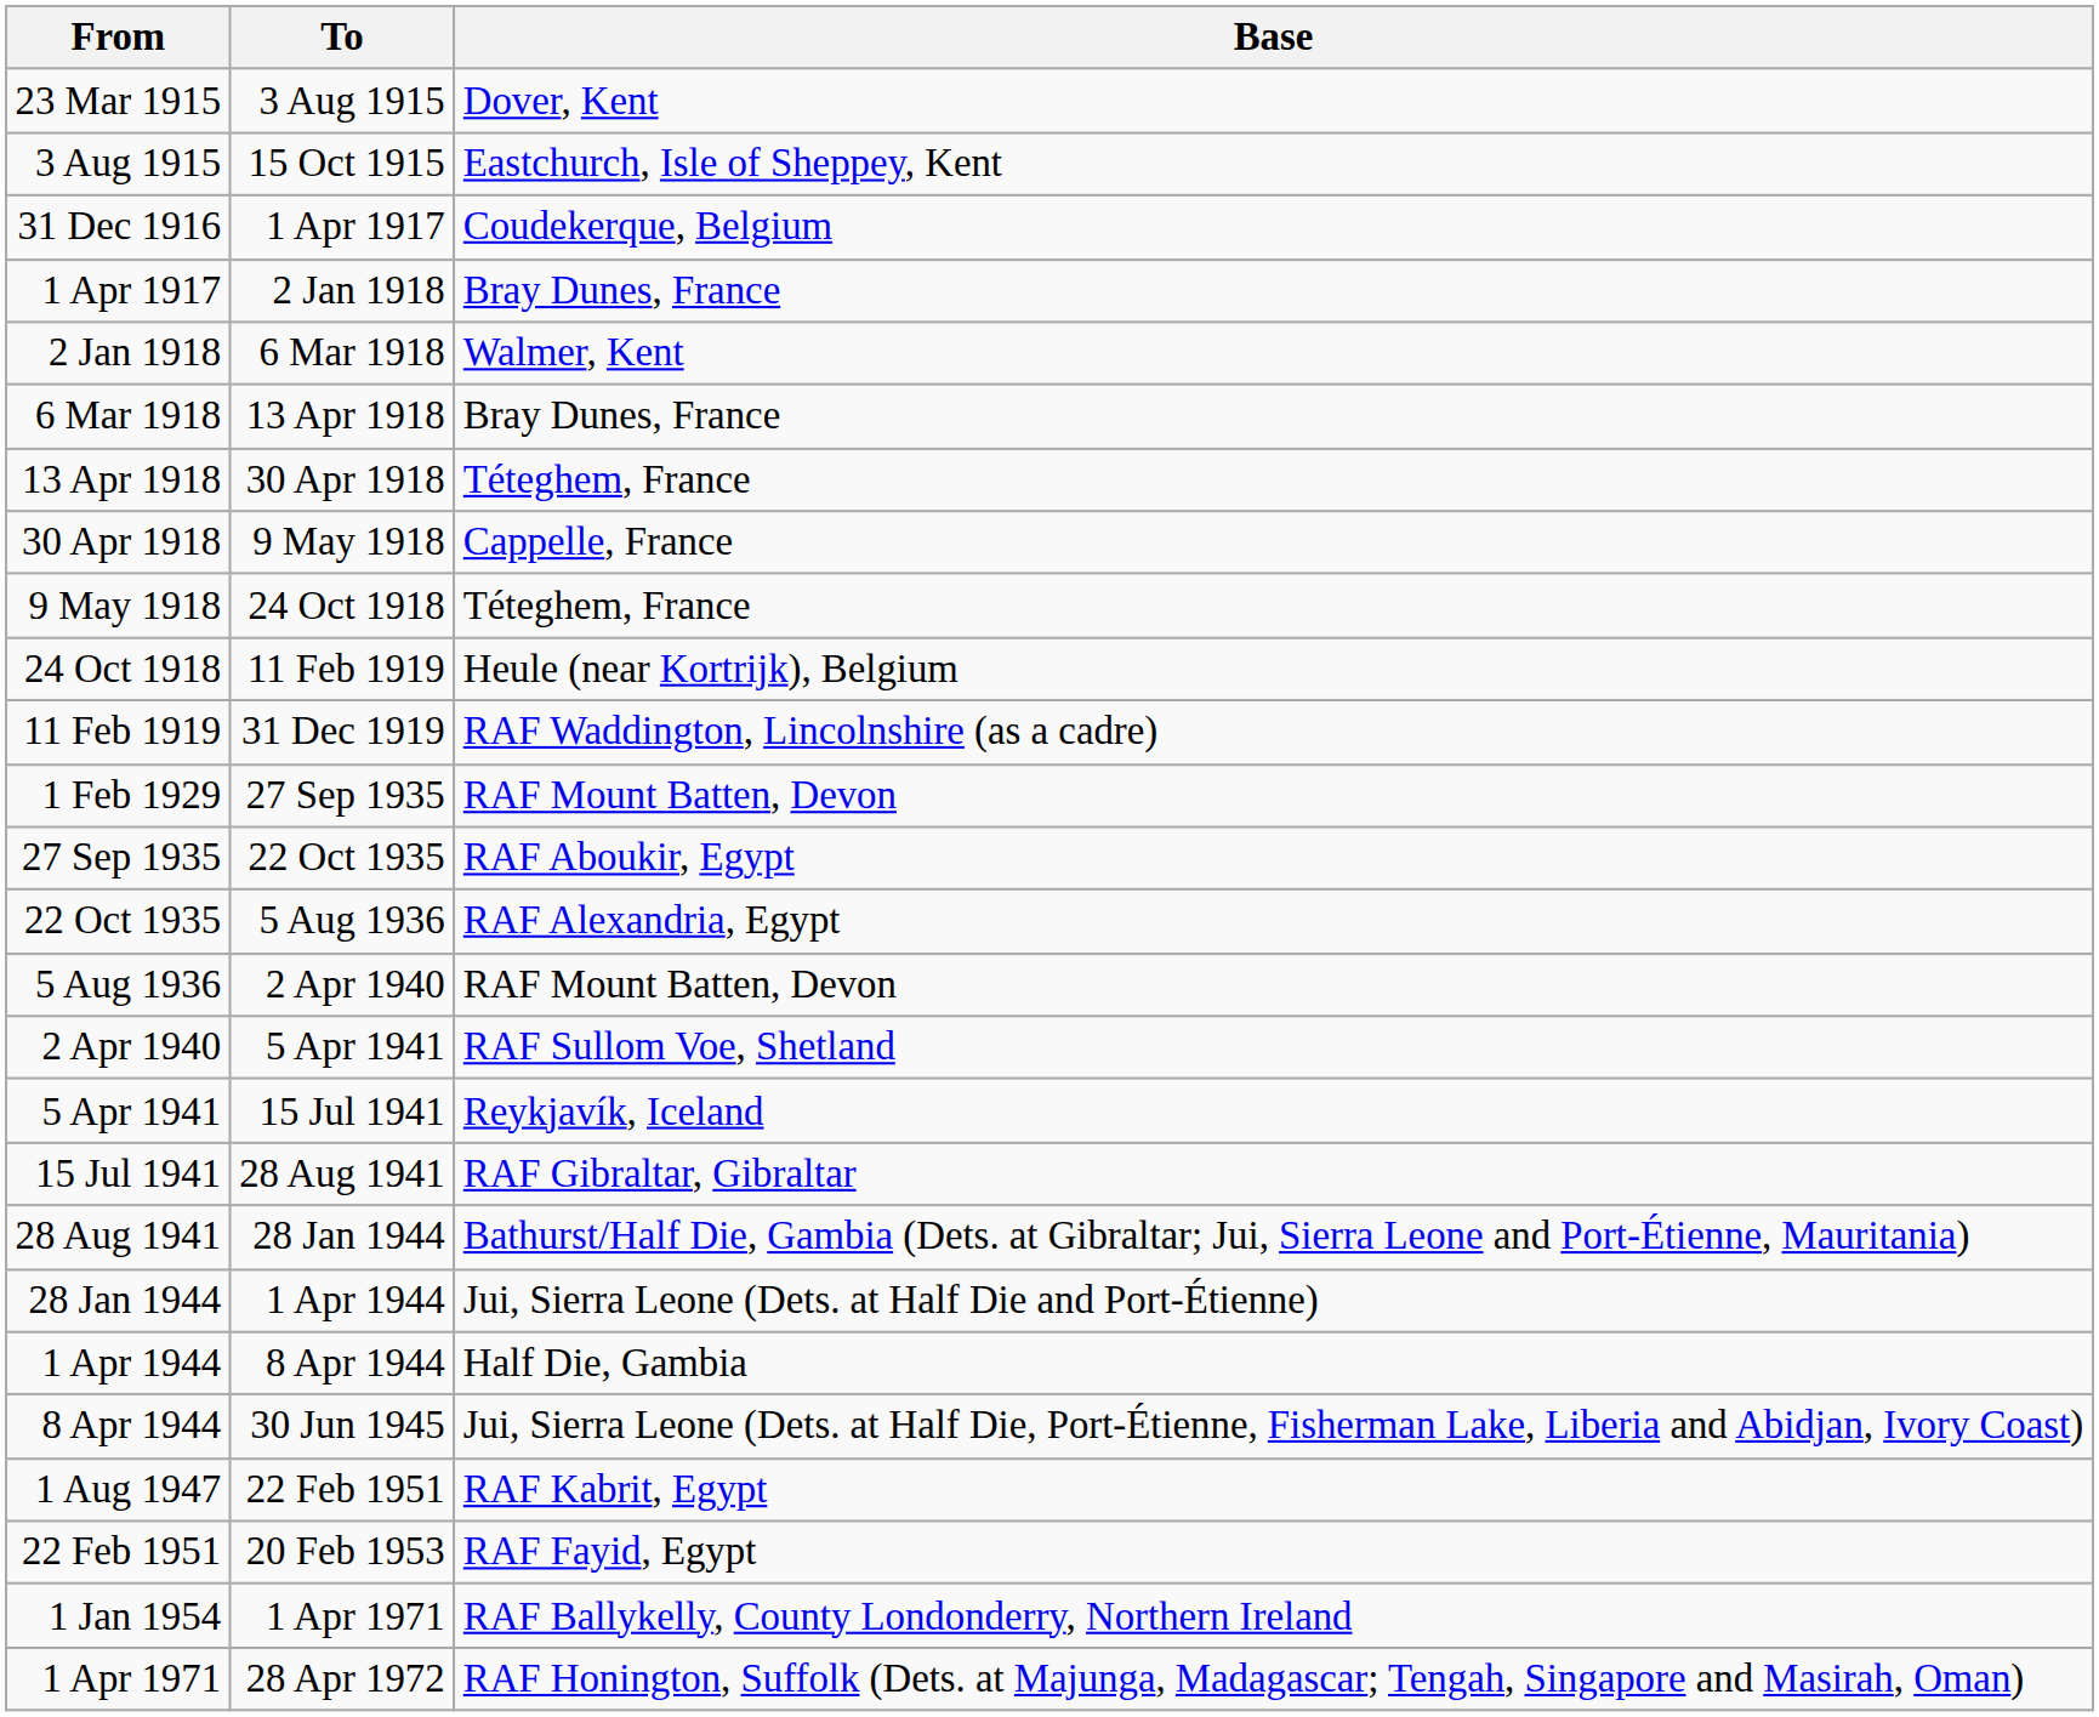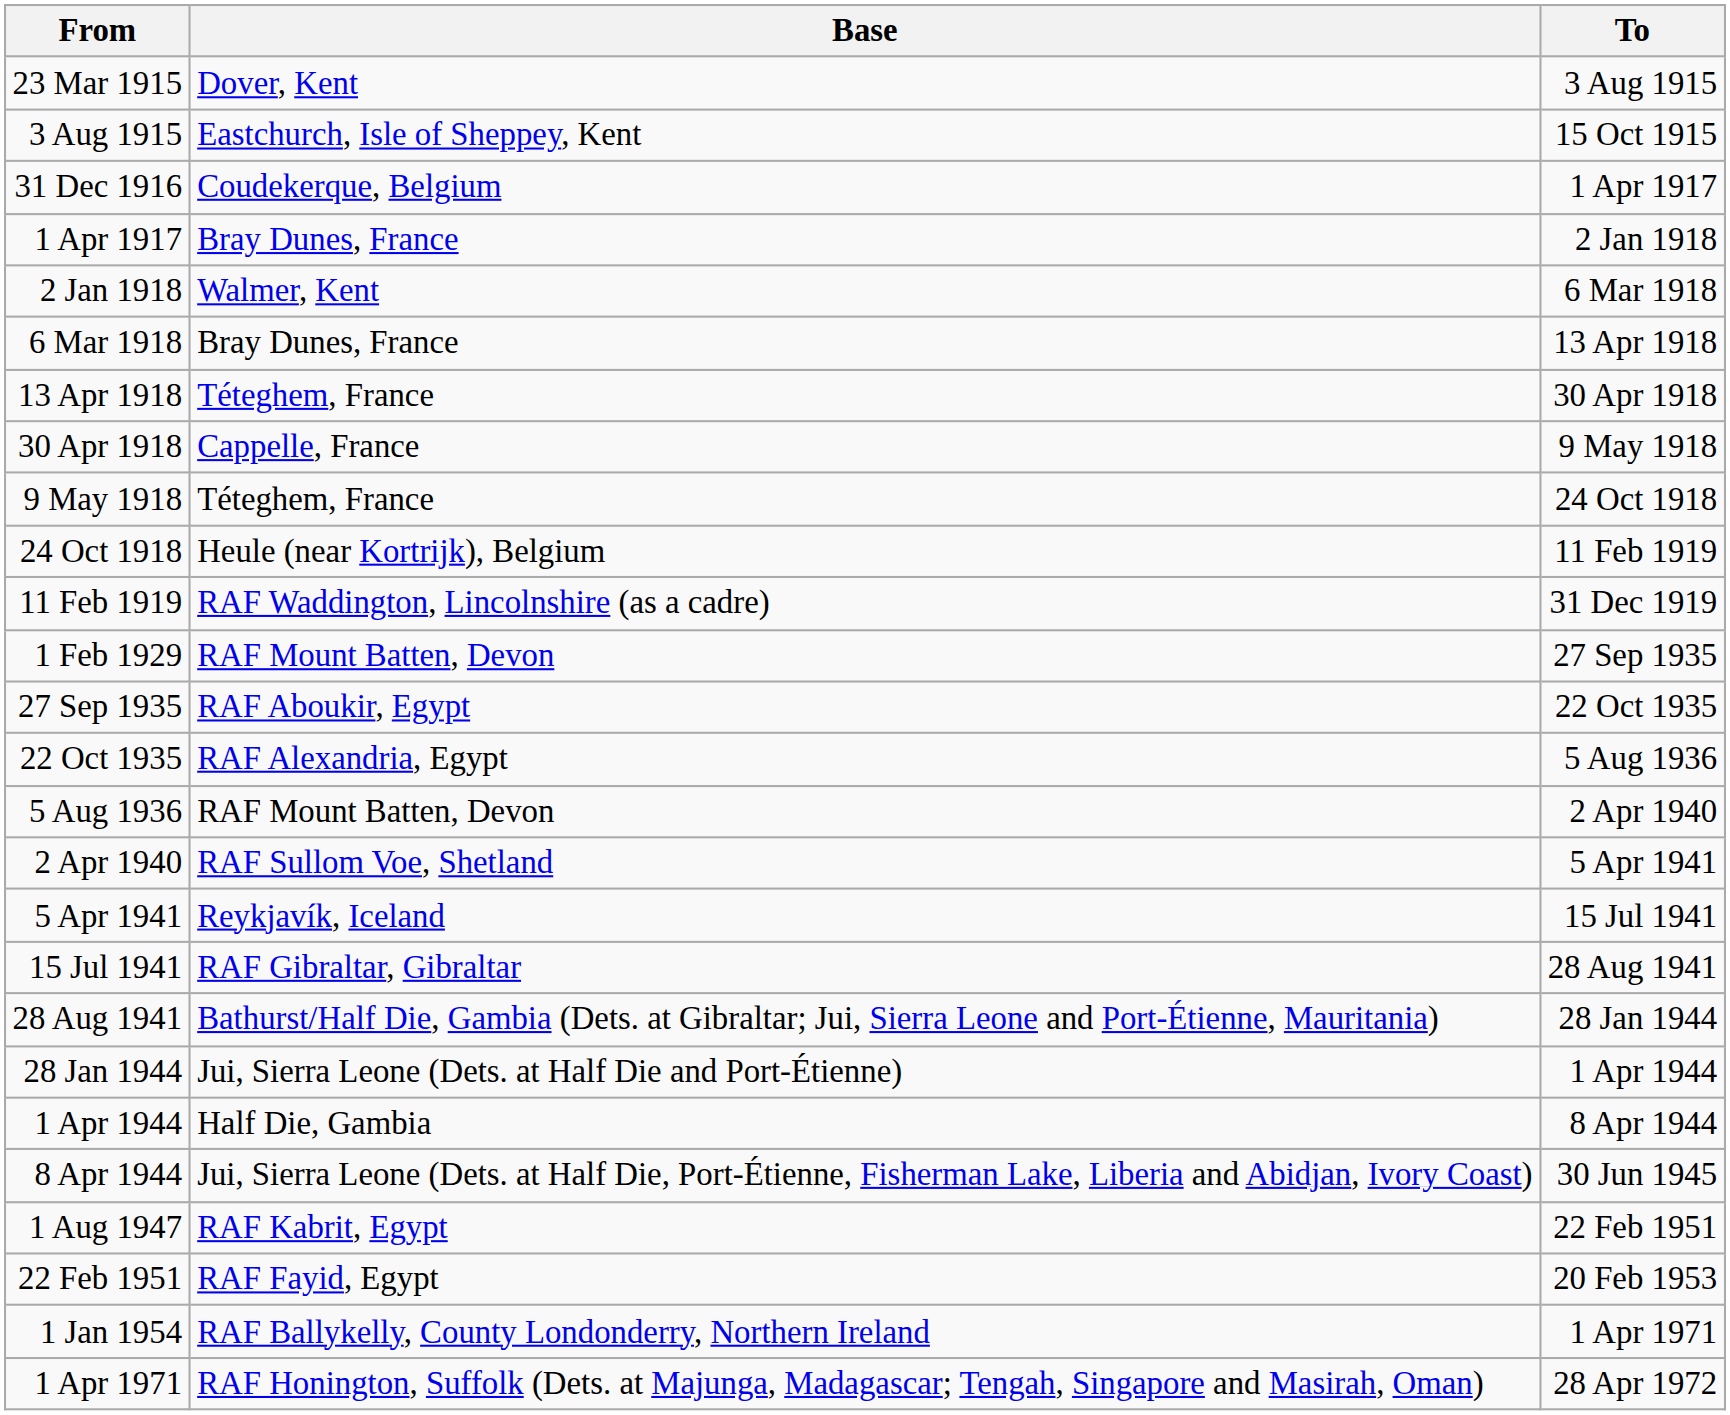 <table class="wikitable">
 <tr>
 <th>From</th>
+<th>Base</th>
 <th>To</th>
-<th>Base</th>
 </tr>
 <tr align="right">
 <td>23 Mar 1915</td>
+<td align="left"><a href='#'>Dover</a>, <a href='#'>Kent</a></td>
 <td>3 Aug 1915</td>
-<td align="left"><a href='#'>Dover</a>, <a href='#'>Kent</a></td>
 </tr>
 <tr align="right">
 <td>3 Aug 1915</td>
+<td align="left"><a href='#'>Eastchurch</a>, <a href='#'>Isle of Sheppey</a>, Kent</td>
 <td>15 Oct 1915</td>
-<td align="left"><a href='#'>Eastchurch</a>, <a href='#'>Isle of Sheppey</a>, Kent</td>
 </tr>
 <tr align="right">
 <td>31 Dec 1916</td>
+<td align="left"><a href='#'>Coudekerque</a>, <a href='#'>Belgium</a></td>
 <td>1 Apr 1917</td>
-<td align="left"><a href='#'>Coudekerque</a>, <a href='#'>Belgium</a></td>
 </tr>
 <tr align="right">
 <td>1 Apr 1917</td>
+<td align="left"><a href='#'>Bray Dunes</a>, <a href='#'>France</a></td>
 <td>2 Jan 1918</td>
-<td align="left"><a href='#'>Bray Dunes</a>, <a href='#'>France</a></td>
 </tr>
 <tr align="right">
 <td>2 Jan 1918</td>
+<td align="left"><a href='#'>Walmer</a>, <a href='#'>Kent</a></td>
 <td>6 Mar 1918</td>
-<td align="left"><a href='#'>Walmer</a>, <a href='#'>Kent</a></td>
 </tr>
 <tr align="right">
 <td>6 Mar 1918</td>
+<td align="left">Bray Dunes, France</td>
 <td>13 Apr 1918</td>
-<td align="left">Bray Dunes, France</td>
 </tr>
 <tr align="right">
 <td>13 Apr 1918</td>
+<td align="left"><a href='#'>Téteghem</a>, France</td>
 <td>30 Apr 1918</td>
-<td align="left"><a href='#'>Téteghem</a>, France</td>
 </tr>
 <tr align="right">
 <td>30 Apr 1918</td>
+<td align="left"><a href='#'>Cappelle</a>, France</td>
 <td>9 May 1918</td>
-<td align="left"><a href='#'>Cappelle</a>, France</td>
 </tr>
 <tr align="right">
 <td>9 May 1918</td>
+<td align="left">Téteghem, France</td>
 <td>24 Oct 1918</td>
-<td align="left">Téteghem, France</td>
 </tr>
 <tr align="right">
 <td>24 Oct 1918</td>
+<td align="left">Heule (near <a href='#'>Kortrijk</a>), Belgium</td>
 <td>11 Feb 1919</td>
-<td align="left">Heule (near <a href='#'>Kortrijk</a>), Belgium</td>
 </tr>
 <tr align="right">
 <td>11 Feb 1919</td>
+<td align="left"><a href='#'>RAF Waddington</a>, <a href='#'>Lincolnshire</a> (as a cadre)</td>
 <td>31 Dec 1919</td>
-<td align="left"><a href='#'>RAF Waddington</a>, <a href='#'>Lincolnshire</a> (as a cadre)</td>
 </tr>
 <tr align="right">
 <td>1 Feb 1929</td>
+<td align="left"><a href='#'>RAF Mount Batten</a>, <a href='#'>Devon</a></td>
 <td>27 Sep 1935</td>
-<td align="left"><a href='#'>RAF Mount Batten</a>, <a href='#'>Devon</a></td>
 </tr>
 <tr align="right">
 <td>27 Sep 1935</td>
+<td align="left"><a href='#'>RAF Aboukir</a>, <a href='#'>Egypt</a></td>
 <td>22 Oct 1935</td>
-<td align="left"><a href='#'>RAF Aboukir</a>, <a href='#'>Egypt</a></td>
 </tr>
 <tr align="right">
 <td>22 Oct 1935</td>
+<td align="left"><a href='#'>RAF Alexandria</a>, Egypt</td>
 <td>5 Aug 1936</td>
-<td align="left"><a href='#'>RAF Alexandria</a>, Egypt</td>
 </tr>
 <tr align="right">
 <td>5 Aug 1936</td>
+<td align="left">RAF Mount Batten, Devon</td>
 <td>2 Apr 1940</td>
-<td align="left">RAF Mount Batten, Devon</td>
 </tr>
 <tr align="right">
 <td>2 Apr 1940</td>
+<td align="left"><a href='#'>RAF Sullom Voe</a>, <a href='#'>Shetland</a></td>
 <td>5 Apr 1941</td>
-<td align="left"><a href='#'>RAF Sullom Voe</a>, <a href='#'>Shetland</a></td>
 </tr>
 <tr align="right">
 <td>5 Apr 1941</td>
+<td align="left"><a href='#'>Reykjavík</a>, <a href='#'>Iceland</a></td>
 <td>15 Jul 1941</td>
-<td align="left"><a href='#'>Reykjavík</a>, <a href='#'>Iceland</a></td>
 </tr>
 <tr align="right">
 <td>15 Jul 1941</td>
+<td align="left"><a href='#'>RAF Gibraltar</a>, <a href='#'>Gibraltar</a></td>
 <td>28 Aug 1941</td>
-<td align="left"><a href='#'>RAF Gibraltar</a>, <a href='#'>Gibraltar</a></td>
 </tr>
 <tr align="right">
 <td>28 Aug 1941</td>
+<td align="left"><a href='#'>Bathurst/Half Die</a>, <a href='#'>Gambia</a> (Dets. at Gibraltar; Jui, <a href='#'>Sierra Leone</a> and <a href='#'>Port-Étienne</a>, <a href='#'>Mauritania</a>)</td>
 <td>28 Jan 1944</td>
-<td align="left"><a href='#'>Bathurst/Half Die</a>, <a href='#'>Gambia</a> (Dets. at Gibraltar; Jui, <a href='#'>Sierra Leone</a> and <a href='#'>Port-Étienne</a>, <a href='#'>Mauritania</a>)</td>
 </tr>
 <tr align="right">
 <td>28 Jan 1944</td>
+<td align="left">Jui, Sierra Leone (Dets. at Half Die and Port-Étienne)</td>
 <td>1 Apr 1944</td>
-<td align="left">Jui, Sierra Leone (Dets. at Half Die and Port-Étienne)</td>
 </tr>
 <tr align="right">
 <td>1 Apr 1944</td>
+<td align="left">Half Die, Gambia</td>
 <td>8 Apr 1944</td>
-<td align="left">Half Die, Gambia</td>
 </tr>
 <tr align="right">
 <td>8 Apr 1944</td>
+<td align="left">Jui, Sierra Leone (Dets. at Half Die, Port-Étienne, <a href='#'>Fisherman Lake</a>, <a href='#'>Liberia</a> and <a href='#'>Abidjan</a>, <a href='#'>Ivory Coast</a>)</td>
 <td>30 Jun 1945</td>
-<td align="left">Jui, Sierra Leone (Dets. at Half Die, Port-Étienne, <a href='#'>Fisherman Lake</a>, <a href='#'>Liberia</a> and <a href='#'>Abidjan</a>, <a href='#'>Ivory Coast</a>)</td>
 </tr>
 <tr align="right">
 <td>1 Aug 1947</td>
+<td align="left"><a href='#'>RAF Kabrit</a>, <a href='#'>Egypt</a></td>
 <td>22 Feb 1951</td>
-<td align="left"><a href='#'>RAF Kabrit</a>, <a href='#'>Egypt</a></td>
 </tr>
 <tr align="right">
 <td>22 Feb 1951</td>
+<td align="left"><a href='#'>RAF Fayid</a>, Egypt</td>
 <td>20 Feb 1953</td>
-<td align="left"><a href='#'>RAF Fayid</a>, Egypt</td>
 </tr>
 <tr align="right">
 <td>1 Jan 1954</td>
+<td align="left"><a href='#'>RAF Ballykelly</a>, <a href='#'>County Londonderry</a>, <a href='#'>Northern Ireland</a></td>
 <td>1 Apr 1971</td>
-<td align="left"><a href='#'>RAF Ballykelly</a>, <a href='#'>County Londonderry</a>, <a href='#'>Northern Ireland</a></td>
 </tr>
 <tr align="right">
 <td>1 Apr 1971</td>
+<td align="left"><a href='#'>RAF Honington</a>, <a href='#'>Suffolk</a> (Dets. at <a href='#'>Majunga</a>, <a href='#'>Madagascar</a>; <a href='#'>Tengah</a>, <a href='#'>Singapore</a> and <a href='#'>Masirah</a>, <a href='#'>Oman</a>)</td>
 <td>28 Apr 1972</td>
-<td align="left"><a href='#'>RAF Honington</a>, <a href='#'>Suffolk</a> (Dets. at <a href='#'>Majunga</a>, <a href='#'>Madagascar</a>; <a href='#'>Tengah</a>, <a href='#'>Singapore</a> and <a href='#'>Masirah</a>, <a href='#'>Oman</a>)</td>
 </tr>
 </table>
